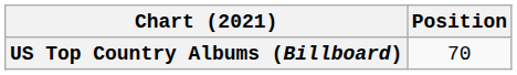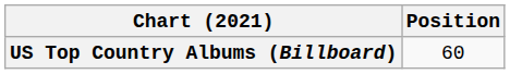 <table class="wikitable plainrowheaders" style="text-align:center">
 <tr>
 <th scope="col">Chart (2021)</th>
 <th scope="col">Position</th>
 </tr>
 <tr>
 <th scope="row">US Top Country Albums (<em>Billboard</em>)</th>
-<td>70</td>
+<td>60</td>
 </tr>
 </table>
